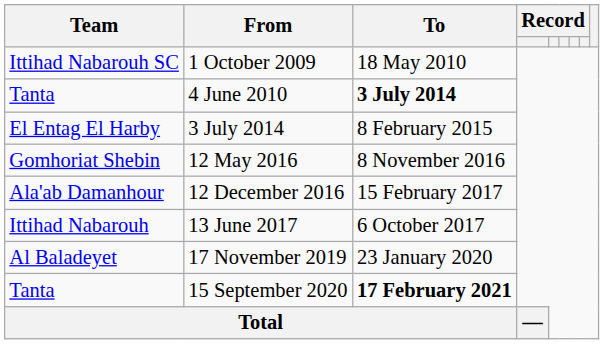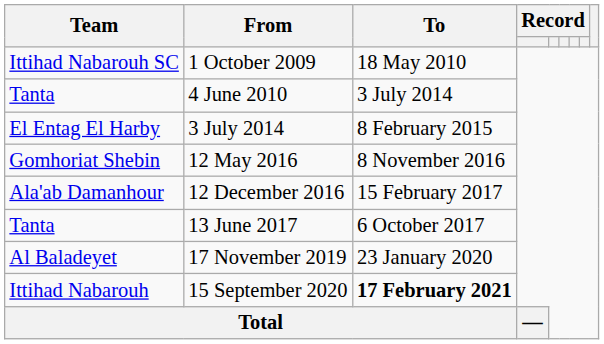 <table class=wikitable style=text-align:center>
 <tr>
 <th rowspan=2>Team</th>
 <th rowspan=2>From</th>
 <th rowspan=2>To</th>
 <th colspan=5>Record</th>
 <th rowspan=2></th>
 </tr>
 <tr>
 <th></th>
 <th></th>
 <th></th>
 <th></th>
 <th></th>
 </tr>
 <tr>
 <td align=left><a href='#'>Ittihad Nabarouh SC</a></td>
 <td align=left>1 October 2009</td>
 <td align=left>18 May 2010<br></td>
 </tr>
 <tr>
 <td align=left><a href='#'>Tanta</a></td>
 <td align=left>4 June 2010</td>
-<td align=left><strong>3 July 2014<br></strong></td>
+<td align=left>3 July 2014<br></td>
 </tr>
 <tr>
 <td align=left><a href='#'>El Entag El Harby</a></td>
 <td align=left>3 July 2014</td>
 <td align=left>8 February 2015<br></td>
 </tr>
 <tr>
 <td align=left><a href='#'>Gomhoriat Shebin</a></td>
 <td align=left>12 May 2016</td>
 <td align=left>8 November 2016<br></td>
 </tr>
 <tr>
 <td align=left><a href='#'>Ala'ab Damanhour</a></td>
 <td align=left>12 December 2016</td>
 <td align=left>15 February 2017<br></td>
 </tr>
 <tr>
-<td align=left><a href='#'>Ittihad Nabarouh</a></td>
+<td align=left><a href='#'>Tanta</a></td>
 <td align=left>13 June 2017</td>
 <td align=left>6 October 2017<br></td>
 </tr>
 <tr>
 <td align=left><a href='#'>Al Baladeyet</a></td>
 <td align=left>17 November 2019</td>
 <td align=left>23 January 2020<br></td>
 </tr>
 <tr>
-<td align=left><a href='#'>Tanta</a></td>
+<td align=left><a href='#'>Ittihad Nabarouh</a></td>
 <td align=left>15 September 2020</td>
 <td align=left><strong>17 February  2021<br></strong></td>
 </tr>
 <tr>
 <th colspan=3>Total<br></th>
 <th>—</th>
 </tr>
 </table>
